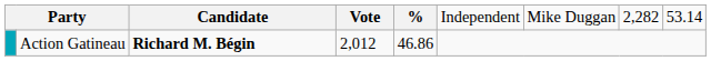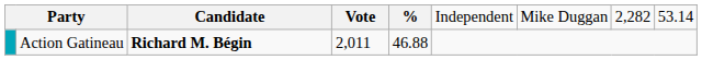 <table class="wikitable">
 <tr>
 <th bgcolor="#DDDDFF" width="100px" colspan="2">Party</th>
 <th bgcolor="#DDDDFF" width="200px">Candidate</th>
 <th bgcolor="#DDDDFF" width="50px">Vote</th>
 <th bgcolor="#DDDDFF" width="30px">%<br></th>
 <td>Independent</td>
 <td>Mike Duggan</td>
 <td>2,282</td>
 <td>53.14</td>
 </tr>
 <tr>
 <td bgcolor=#00a7ba> </td>
 <td>Action Gatineau</td>
 <td><strong>Richard M. Bégin</strong></td>
-<td>2,012</td>
-<td>46.86</td>
+<td>2,011</td>
+<td>46.88</td>
 </tr>
 </table>
